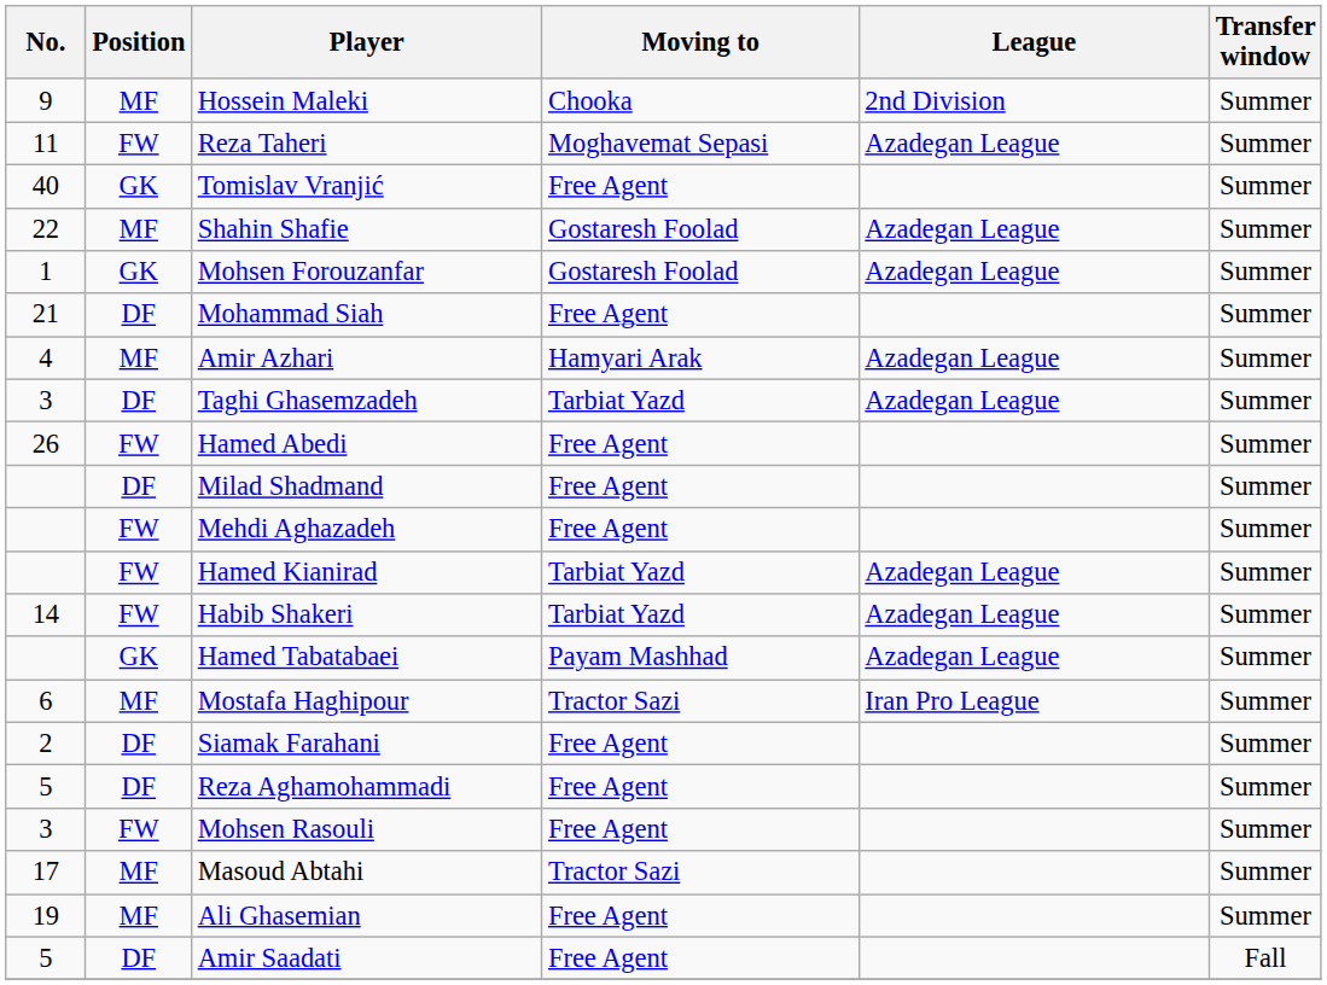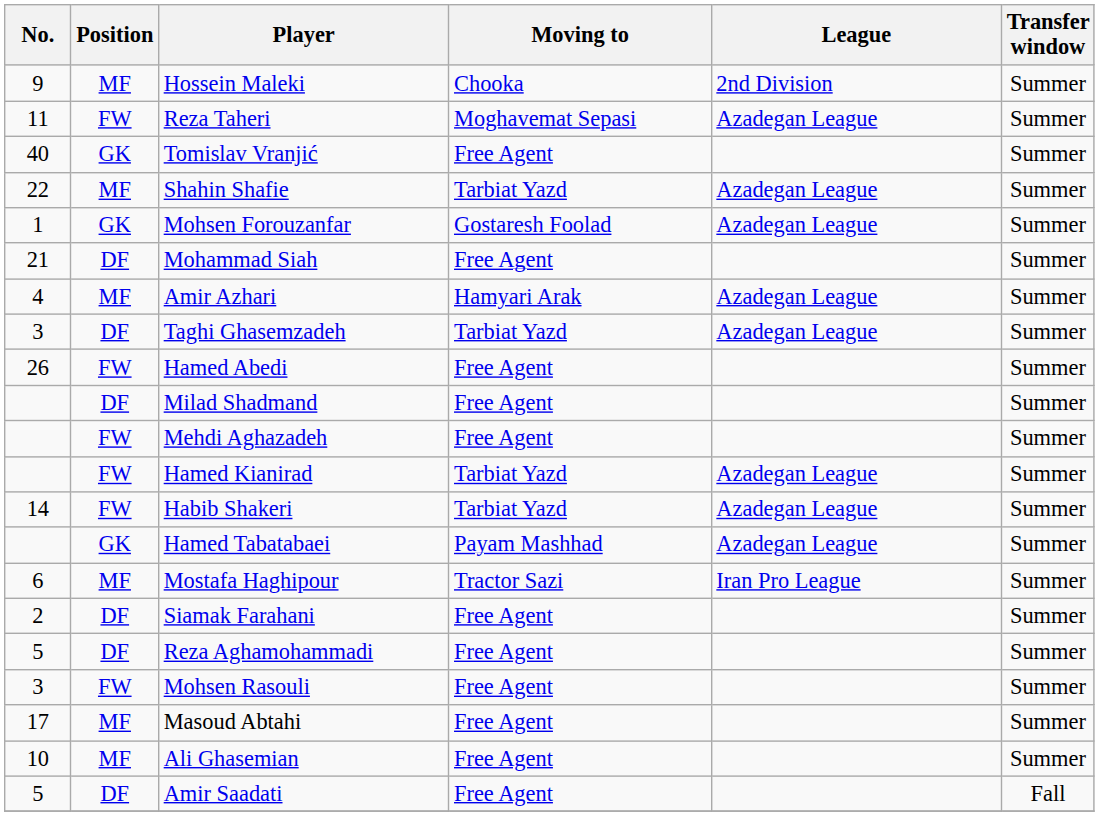 <table class="wikitable">
 <tr>
 <th width=40><strong>No.</strong></th>
 <th width=50><strong>Position</strong></th>
 <th width=200><strong>Player</strong></th>
 <th width=180><strong>Moving to</strong></th>
 <th width=200><strong>League</strong></th>
 <th width=30><strong>Transfer window</strong></th>
 </tr>
 <tr>
 <td style="text-align:center">9</td>
 <td style="text-align:center"><a href='#'>MF</a></td>
 <td style="text-align:left"> <a href='#'>Hossein Maleki</a></td>
 <td> <a href='#'>Chooka</a></td>
 <td> <a href='#'>2nd Division</a></td>
 <td style="text-align:center">Summer</td>
 </tr>
 <tr>
 <td style="text-align:center">11</td>
 <td style="text-align:center"><a href='#'>FW</a></td>
 <td style="text-align:left"> <a href='#'>Reza Taheri</a></td>
 <td> <a href='#'>Moghavemat Sepasi</a></td>
 <td> <a href='#'>Azadegan League</a></td>
 <td style="text-align:center">Summer</td>
 </tr>
 <tr>
 <td style="text-align:center">40</td>
 <td style="text-align:center"><a href='#'>GK</a></td>
 <td style="text-align:left"> <a href='#'>Tomislav Vranjić</a></td>
 <td><a href='#'>Free Agent</a></td>
 <td></td>
 <td style="text-align:center">Summer</td>
 </tr>
 <tr>
 <td style="text-align:center">22</td>
 <td style="text-align:center"><a href='#'>MF</a></td>
 <td style="text-align:left"> <a href='#'>Shahin Shafie</a></td>
-<td> <a href='#'>Gostaresh Foolad</a></td>
+<td> <a href='#'>Tarbiat Yazd</a></td>
 <td> <a href='#'>Azadegan League</a></td>
 <td style="text-align:center">Summer</td>
 </tr>
 <tr>
 <td style="text-align:center">1</td>
 <td style="text-align:center"><a href='#'>GK</a></td>
 <td style="text-align:left"> <a href='#'>Mohsen Forouzanfar</a></td>
 <td> <a href='#'>Gostaresh Foolad</a></td>
 <td> <a href='#'>Azadegan League</a></td>
 <td style="text-align:center">Summer</td>
 </tr>
 <tr>
 <td style="text-align:center">21</td>
 <td style="text-align:center"><a href='#'>DF</a></td>
 <td style="text-align:left"> <a href='#'>Mohammad Siah</a></td>
 <td><a href='#'>Free Agent</a></td>
 <td></td>
 <td style="text-align:center">Summer</td>
 </tr>
 <tr>
 <td style="text-align:center">4</td>
 <td style="text-align:center"><a href='#'>MF</a></td>
 <td style="text-align:left"> <a href='#'>Amir Azhari</a></td>
 <td> <a href='#'>Hamyari Arak</a></td>
 <td> <a href='#'>Azadegan League</a></td>
 <td style="text-align:center">Summer</td>
 </tr>
 <tr>
 <td style="text-align:center">3</td>
 <td style="text-align:center"><a href='#'>DF</a></td>
 <td style="text-align:left"> <a href='#'>Taghi Ghasemzadeh</a></td>
 <td> <a href='#'>Tarbiat Yazd</a></td>
 <td> <a href='#'>Azadegan League</a></td>
 <td style="text-align:center">Summer</td>
 </tr>
 <tr>
 <td style="text-align:center">26</td>
 <td style="text-align:center"><a href='#'>FW</a></td>
 <td style="text-align:left"> <a href='#'>Hamed Abedi</a></td>
 <td><a href='#'>Free Agent</a></td>
 <td></td>
 <td style="text-align:center">Summer</td>
 </tr>
 <tr>
 <td style="text-align:center"></td>
 <td style="text-align:center"><a href='#'>DF</a></td>
 <td style="text-align:left"> <a href='#'>Milad Shadmand</a></td>
 <td><a href='#'>Free Agent</a></td>
 <td></td>
 <td style="text-align:center">Summer</td>
 </tr>
 <tr>
 <td style="text-align:center"></td>
 <td style="text-align:center"><a href='#'>FW</a></td>
 <td style="text-align:left"> <a href='#'>Mehdi Aghazadeh</a></td>
 <td><a href='#'>Free Agent</a></td>
 <td></td>
 <td style="text-align:center">Summer</td>
 </tr>
 <tr>
 <td style="text-align:center"></td>
 <td style="text-align:center"><a href='#'>FW</a></td>
 <td style="text-align:left"> <a href='#'>Hamed Kianirad</a></td>
 <td> <a href='#'>Tarbiat Yazd</a></td>
 <td> <a href='#'>Azadegan League</a></td>
 <td style="text-align:center">Summer</td>
 </tr>
 <tr>
 <td style="text-align:center">14</td>
 <td style="text-align:center"><a href='#'>FW</a></td>
 <td style="text-align:left"> <a href='#'>Habib Shakeri</a></td>
 <td> <a href='#'>Tarbiat Yazd</a></td>
 <td> <a href='#'>Azadegan League</a></td>
 <td style="text-align:center">Summer</td>
 </tr>
 <tr>
 <td style="text-align:center"></td>
 <td style="text-align:center"><a href='#'>GK</a></td>
 <td style="text-align:left"> <a href='#'>Hamed Tabatabaei</a></td>
 <td> <a href='#'>Payam Mashhad</a></td>
 <td> <a href='#'>Azadegan League</a></td>
 <td style="text-align:center">Summer</td>
 </tr>
 <tr>
 <td style="text-align:center">6</td>
 <td style="text-align:center"><a href='#'>MF</a></td>
 <td style="text-align:left"> <a href='#'>Mostafa Haghipour</a></td>
 <td> <a href='#'>Tractor Sazi</a></td>
 <td> <a href='#'>Iran Pro League</a></td>
 <td style="text-align:center">Summer</td>
 </tr>
 <tr>
 <td style="text-align:center">2</td>
 <td style="text-align:center"><a href='#'>DF</a></td>
 <td style="text-align:left"> <a href='#'>Siamak Farahani</a></td>
 <td><a href='#'>Free Agent</a></td>
 <td></td>
 <td style="text-align:center">Summer</td>
 </tr>
 <tr>
 <td style="text-align:center">5</td>
 <td style="text-align:center"><a href='#'>DF</a></td>
 <td style="text-align:left"> <a href='#'>Reza Aghamohammadi</a></td>
 <td><a href='#'>Free Agent</a></td>
 <td></td>
 <td style="text-align:center">Summer</td>
 </tr>
 <tr>
 <td style="text-align:center">3</td>
 <td style="text-align:center"><a href='#'>FW</a></td>
 <td style="text-align:left"> <a href='#'>Mohsen Rasouli</a></td>
 <td><a href='#'>Free Agent</a></td>
 <td></td>
 <td style="text-align:center">Summer</td>
 </tr>
 <tr>
 <td style="text-align:center">17</td>
 <td style="text-align:center"><a href='#'>MF</a></td>
 <td style="text-align:left"> Masoud Abtahi</td>
-<td> <a href='#'>Tractor Sazi</a></td>
+<td><a href='#'>Free Agent</a></td>
 <td></td>
 <td style="text-align:center">Summer</td>
 </tr>
 <tr>
-<td style="text-align:center">19</td>
+<td style="text-align:center">10</td>
 <td style="text-align:center"><a href='#'>MF</a></td>
 <td style="text-align:left"> <a href='#'>Ali Ghasemian</a></td>
 <td><a href='#'>Free Agent</a></td>
 <td></td>
 <td style="text-align:center">Summer</td>
 </tr>
 <tr>
 <td style="text-align:center">5</td>
 <td style="text-align:center"><a href='#'>DF</a></td>
 <td style="text-align:left"> <a href='#'>Amir Saadati</a></td>
 <td><a href='#'>Free Agent</a></td>
 <td></td>
 <td style="text-align:center">Fall</td>
 </tr>
 <tr>
 </tr>
 </table>
